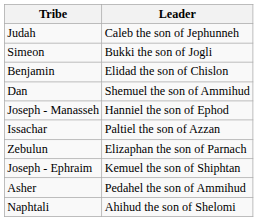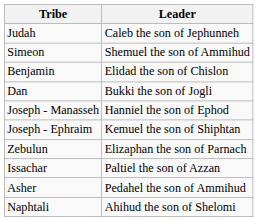 <table class=wikitable>
 <tr>
 <th>Tribe</th>
 <th>Leader</th>
 </tr>
 <tr>
 <td>Judah</td>
 <td>Caleb the son of Jephunneh</td>
 </tr>
 <tr>
 <td>Simeon</td>
-<td>Bukki the son of Jogli</td>
+<td>Shemuel the son of Ammihud</td>
 </tr>
 <tr>
 <td>Benjamin</td>
 <td>Elidad the son of Chislon</td>
 </tr>
 <tr>
 <td>Dan</td>
-<td>Shemuel the son of Ammihud</td>
+<td>Bukki the son of Jogli</td>
 </tr>
 <tr>
 <td>Joseph - Manasseh</td>
 <td>Hanniel the son of Ephod</td>
 </tr>
 <tr>
-<td>Issachar</td>
-<td>Paltiel the son of Azzan</td>
+<td>Joseph - Ephraim</td>
+<td>Kemuel the son of Shiphtan</td>
 </tr>
 <tr>
 <td>Zebulun</td>
 <td>Elizaphan the son of Parnach</td>
 </tr>
 <tr>
-<td>Joseph - Ephraim</td>
-<td>Kemuel the son of Shiphtan</td>
+<td>Issachar</td>
+<td>Paltiel the son of Azzan</td>
 </tr>
 <tr>
 <td>Asher</td>
 <td>Pedahel the son of Ammihud</td>
 </tr>
 <tr>
 <td>Naphtali</td>
 <td>Ahihud the son of Shelomi</td>
 </tr>
 </table>
